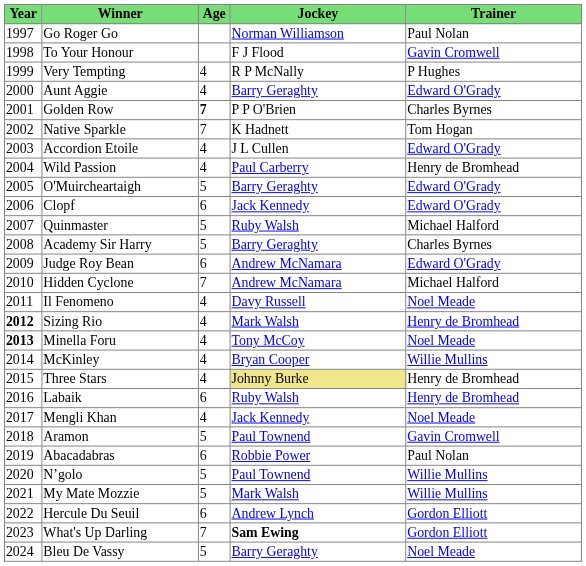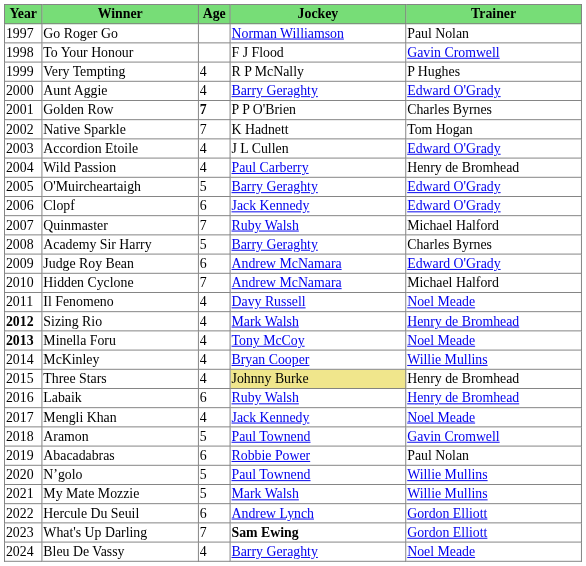 <table class = "sortable" | border="1" style="border-collapse: collapse; font-size:90%">
 <tr bgcolor="#77dd77" align="center">
 <th style="width:36px"><strong>Year</strong></th>
 <th style="width:160px"><strong>Winner</strong></th>
 <th style="width:30px"><strong>Age</strong></th>
 <th style="width:180px"><strong>Jockey</strong></th>
 <th style="width:180px"><strong>Trainer</strong></th>
 </tr>
 <tr>
 <td>1997</td>
 <td>Go Roger Go</td>
 <td></td>
 <td><a href='#'>Norman Williamson</a></td>
 <td>Paul Nolan</td>
 </tr>
 <tr>
 <td>1998</td>
 <td>To Your Honour</td>
 <td></td>
 <td>F J Flood</td>
 <td><a href='#'>Gavin Cromwell</a></td>
 </tr>
 <tr>
 <td>1999</td>
 <td>Very Tempting</td>
 <td>4</td>
 <td>R P McNally</td>
 <td>P Hughes</td>
 </tr>
 <tr>
 <td>2000</td>
 <td>Aunt Aggie</td>
 <td>4</td>
 <td><a href='#'>Barry Geraghty</a></td>
 <td><a href='#'>Edward O'Grady</a></td>
 </tr>
 <tr>
 <td>2001</td>
 <td>Golden Row</td>
 <td><strong>7</strong></td>
 <td>P P O'Brien</td>
 <td>Charles Byrnes</td>
 </tr>
 <tr>
 <td>2002</td>
 <td>Native Sparkle</td>
 <td>7</td>
 <td>K Hadnett</td>
 <td>Tom Hogan</td>
 </tr>
 <tr>
 <td>2003</td>
 <td>Accordion Etoile</td>
 <td>4</td>
 <td>J L Cullen</td>
 <td><a href='#'>Edward O'Grady</a></td>
 </tr>
 <tr>
 <td>2004</td>
 <td>Wild Passion</td>
 <td>4</td>
 <td><a href='#'>Paul Carberry</a></td>
 <td>Henry de Bromhead</td>
 </tr>
 <tr>
 <td>2005</td>
 <td>O'Muircheartaigh</td>
 <td>5</td>
 <td><a href='#'>Barry Geraghty</a></td>
 <td><a href='#'>Edward O'Grady</a></td>
 </tr>
 <tr>
 <td>2006</td>
 <td>Clopf</td>
 <td>6</td>
 <td><a href='#'>Jack Kennedy</a></td>
 <td><a href='#'>Edward O'Grady</a></td>
 </tr>
 <tr>
 <td>2007</td>
 <td>Quinmaster</td>
-<td>5</td>
+<td>7</td>
 <td><a href='#'>Ruby Walsh</a></td>
 <td>Michael Halford</td>
 </tr>
 <tr>
 <td>2008</td>
 <td>Academy Sir Harry</td>
 <td>5</td>
 <td><a href='#'>Barry Geraghty</a></td>
 <td>Charles Byrnes</td>
 </tr>
 <tr>
 <td>2009</td>
 <td>Judge Roy Bean</td>
 <td>6</td>
 <td><a href='#'>Andrew McNamara</a></td>
 <td><a href='#'>Edward O'Grady</a></td>
 </tr>
 <tr>
 <td>2010</td>
 <td>Hidden Cyclone</td>
 <td>7</td>
 <td><a href='#'>Andrew McNamara</a></td>
 <td>Michael Halford</td>
 </tr>
 <tr>
 <td>2011</td>
 <td>Il Fenomeno</td>
 <td>4</td>
 <td><a href='#'>Davy Russell</a></td>
 <td><a href='#'>Noel Meade</a></td>
 </tr>
 <tr>
 <td><strong>2012</strong></td>
 <td>Sizing Rio</td>
 <td>4</td>
 <td><a href='#'>Mark Walsh</a></td>
 <td><a href='#'>Henry de Bromhead</a></td>
 </tr>
 <tr>
 <td><strong>2013</strong></td>
 <td>Minella Foru</td>
 <td>4</td>
 <td><a href='#'>Tony McCoy</a></td>
 <td><a href='#'>Noel Meade</a></td>
 </tr>
 <tr>
 <td>2014</td>
 <td>McKinley</td>
 <td>4</td>
 <td><a href='#'>Bryan Cooper</a></td>
 <td><a href='#'>Willie Mullins</a></td>
 </tr>
 <tr>
 <td>2015</td>
 <td>Three Stars</td>
 <td>4</td>
 <td style="background: khaki;">Johnny Burke</td>
 <td>Henry de Bromhead</td>
 </tr>
 <tr>
 <td>2016</td>
 <td>Labaik</td>
 <td>6</td>
 <td><a href='#'>Ruby Walsh</a></td>
 <td><a href='#'>Henry de Bromhead</a></td>
 </tr>
 <tr>
 <td>2017</td>
 <td>Mengli Khan</td>
 <td>4</td>
 <td><a href='#'>Jack Kennedy</a></td>
 <td><a href='#'>Noel Meade</a></td>
 </tr>
 <tr>
 <td>2018</td>
 <td>Aramon</td>
 <td>5</td>
 <td><a href='#'>Paul Townend</a></td>
 <td><a href='#'>Gavin Cromwell</a></td>
 </tr>
 <tr>
 <td>2019</td>
 <td>Abacadabras</td>
 <td>6</td>
 <td><a href='#'>Robbie Power</a></td>
 <td>Paul Nolan</td>
 </tr>
 <tr>
 <td>2020</td>
 <td>N’golo</td>
 <td>5</td>
 <td><a href='#'>Paul Townend</a></td>
 <td><a href='#'>Willie Mullins</a></td>
 </tr>
 <tr>
 <td>2021</td>
 <td>My Mate Mozzie</td>
 <td>5</td>
 <td><a href='#'>Mark Walsh</a></td>
 <td><a href='#'>Willie Mullins</a></td>
 </tr>
 <tr>
 <td>2022</td>
 <td>Hercule Du Seuil</td>
 <td>6</td>
 <td><a href='#'>Andrew Lynch</a></td>
 <td><a href='#'>Gordon Elliott</a></td>
 </tr>
 <tr>
 <td>2023</td>
 <td>What's Up Darling</td>
 <td>7</td>
 <td><strong>Sam Ewing</strong></td>
 <td><a href='#'>Gordon Elliott</a></td>
 </tr>
 <tr>
 <td>2024</td>
 <td>Bleu De Vassy</td>
-<td>5</td>
+<td>4</td>
 <td><a href='#'>Barry Geraghty</a></td>
 <td><a href='#'>Noel Meade</a></td>
 </tr>
 </table>
